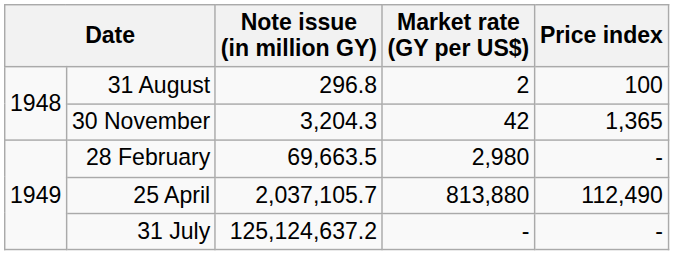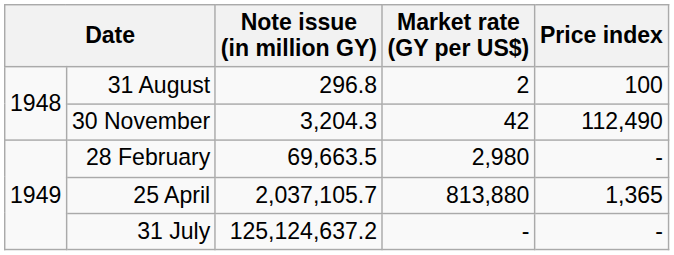 <table class="wikitable" style="text-align:right">
 <tr>
 <th colspan="2">Date</th>
 <th>Note issue<br>(in million GY)</th>
 <th>Market rate<br>(GY per US$)</th>
 <th>Price index</th>
 </tr>
 <tr>
 <td rowspan="2">1948</td>
 <td>31 August</td>
 <td>296.8</td>
 <td>2</td>
 <td>100</td>
 </tr>
 <tr>
 <td>30 November</td>
 <td>3,204.3</td>
 <td>42</td>
-<td>1,365</td>
+<td>112,490</td>
 </tr>
 <tr>
 <td rowspan="3">1949</td>
 <td>28 February</td>
 <td>69,663.5</td>
 <td>2,980</td>
 <td>-</td>
 </tr>
 <tr>
 <td>25 April</td>
 <td>2,037,105.7</td>
 <td>813,880</td>
-<td>112,490</td>
+<td>1,365</td>
 </tr>
 <tr>
 <td>31 July</td>
 <td>125,124,637.2</td>
 <td>-</td>
 <td>-</td>
 </tr>
 </table>
